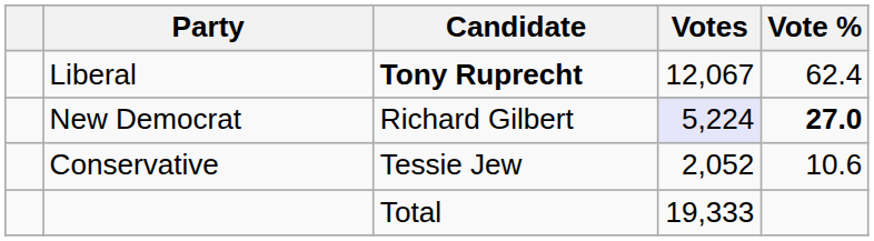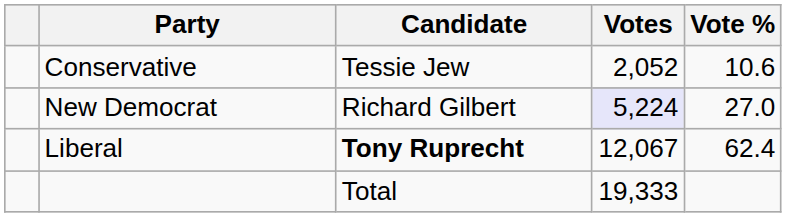 <table class="wikitable">
 <tr>
 <th></th>
 <th scope="col" width="175">Party</th>
 <th scope="col" width="150">Candidate</th>
 <th>Votes</th>
 <th>Vote %</th>
+</tr>
+<tr |>
+<td>   </td>
+<td>Conservative</td>
+<td>Tessie Jew</td>
+<td align=right>2,052</td>
+<td align=right>10.6</td>
+</tr>
+<tr>
+<td>   </td>
+<td>New Democrat</td>
+<td>Richard Gilbert</td>
+<td align=right style="background: lavender;">5,224</td>
+<td align=right>27.0</td>
 </tr>
 <tr>
 <td>   </td>
 <td>Liberal</td>
 <td><strong>Tony Ruprecht</strong></td>
 <td align=right>12,067</td>
 <td align=right>62.4</td>
 </tr>
 <tr>
-<td>   </td>
-<td>New Democrat</td>
-<td>Richard Gilbert</td>
-<td align=right style="background: lavender;">5,224</td>
-<td align=right><strong>27.0</strong></td>
-</tr>
-<tr |>
-<td>   </td>
-<td>Conservative</td>
-<td>Tessie Jew</td>
-<td align=right>2,052</td>
-<td align=right>10.6</td>
-</tr>
-<tr>
 <td></td>
 <td></td>
 <td>Total</td>
 <td align=right>19,333</td>
 <td></td>
 </tr>
 </table>
